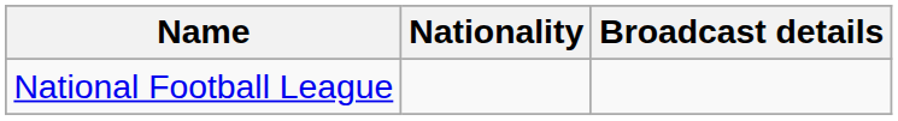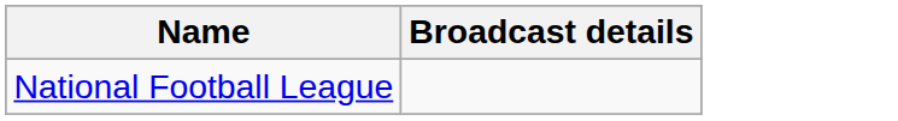 <table class="wikitable">
 <tr>
 <th>Name</th>
-<th>Nationality</th>
 <th>Broadcast details</th>
 </tr>
 <tr>
 <td><a href='#'>National Football League</a></td>
 <td></td>
-<td></td>
 </tr>
 </table>
